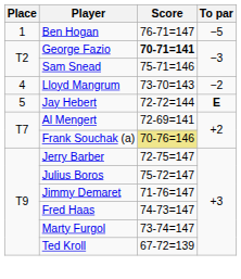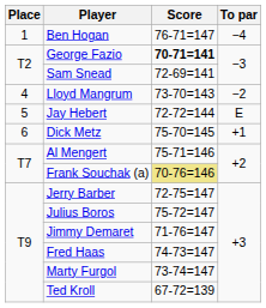 <table class=wikitable>
 <tr>
 <th>Place</th>
 <th>Player</th>
 <th>Score</th>
 <th>To par</th>
 </tr>
 <tr>
 <td align=center>1</td>
 <td> <a href='#'>Ben Hogan</a></td>
 <td>76-71=147</td>
-<td align=center>−5</td>
+<td align=center>−4</td>
 </tr>
 <tr>
 <td rowspan=2 align=center>T2</td>
 <td> <a href='#'>George Fazio</a></td>
 <td><strong>70-71=141</strong></td>
 <td rowspan=2 align=center>−3</td>
 </tr>
 <tr>
 <td> <a href='#'>Sam Snead</a></td>
-<td>75-71=146</td>
+<td>72-69=141</td>
 </tr>
 <tr>
 <td align=center>4</td>
 <td> <a href='#'>Lloyd Mangrum</a></td>
 <td>73-70=143</td>
 <td align=center>−2</td>
 </tr>
 <tr>
 <td align=center>5</td>
 <td> <a href='#'>Jay Hebert</a></td>
 <td>72-72=144</td>
-<td align=center><strong>E</strong></td>
+<td align=center>E</td>
+</tr>
+<tr>
+<td align=center>6</td>
+<td> <a href='#'>Dick Metz</a></td>
+<td>75-70=145</td>
+<td align=center>+1</td>
 </tr>
 <tr>
 <td rowspan=2 align=center>T7</td>
 <td> <a href='#'>Al Mengert</a></td>
-<td>72-69=141</td>
+<td>75-71=146</td>
 <td rowspan=2 align=center>+2</td>
 </tr>
 <tr>
 <td> <a href='#'>Frank Souchak</a> (a)</td>
 <td style="background: khaki;">70-76=146</td>
 </tr>
 <tr>
 <td rowspan=6 align=center>T9</td>
 <td> <a href='#'>Jerry Barber</a></td>
 <td>72-75=147</td>
 <td rowspan=6 align=center>+3</td>
 </tr>
 <tr>
 <td> <a href='#'>Julius Boros</a></td>
 <td>75-72=147</td>
 </tr>
 <tr>
 <td> <a href='#'>Jimmy Demaret</a></td>
 <td>71-76=147</td>
 </tr>
 <tr>
 <td> <a href='#'>Fred Haas</a></td>
 <td>74-73=147</td>
 </tr>
 <tr>
 <td> <a href='#'>Marty Furgol</a></td>
 <td>73-74=147</td>
 </tr>
 <tr>
 <td> <a href='#'>Ted Kroll</a></td>
 <td>67-72=139</td>
 </tr>
 </table>
